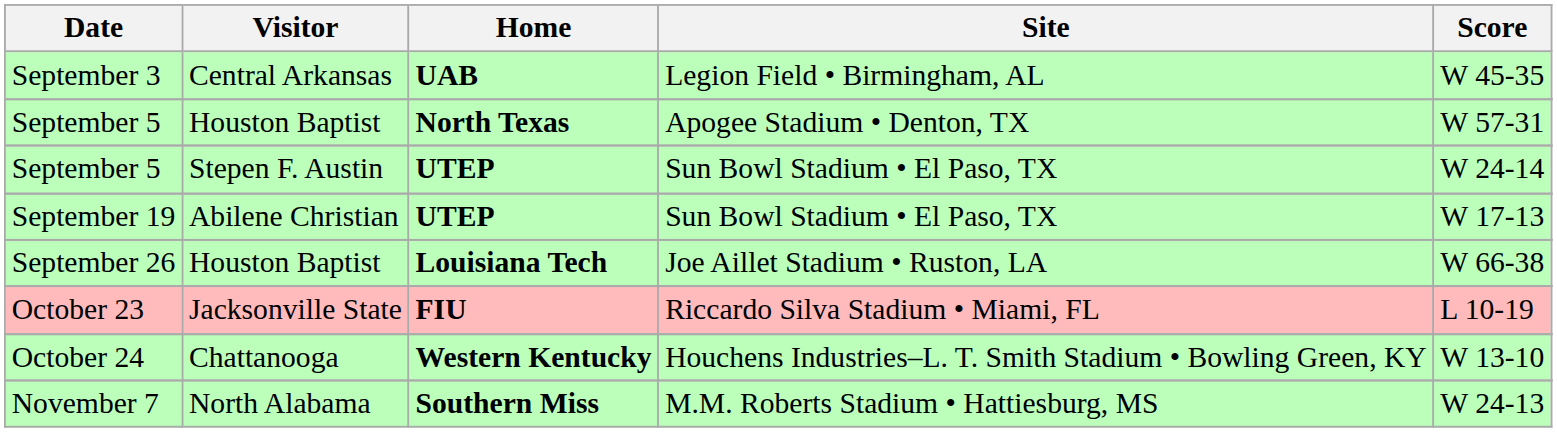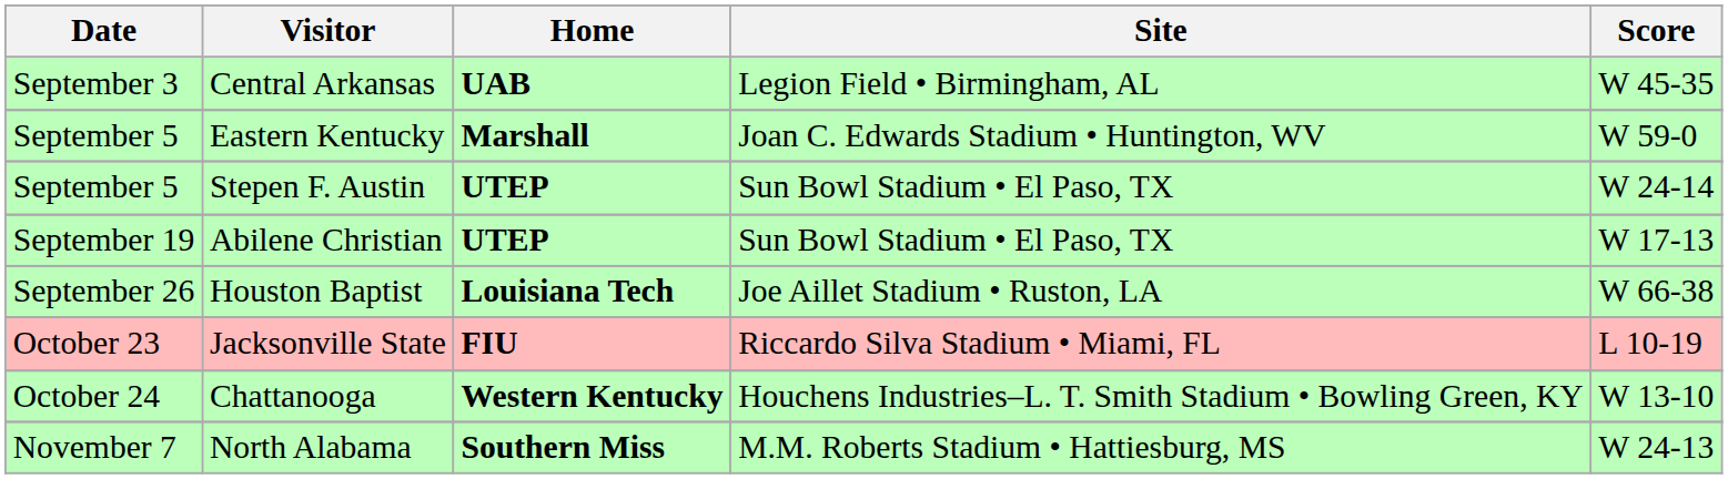 <table class="wikitable">
 <tr>
 <th>Date</th>
 <th>Visitor</th>
 <th>Home</th>
 <th>Site</th>
 <th>Score</th>
 </tr>
 <tr style="background:#bfb;">
 <td>September 3</td>
 <td>Central Arkansas</td>
 <td><strong>UAB</strong></td>
 <td>Legion Field • Birmingham, AL</td>
 <td>W 45-35</td>
 </tr>
 <tr>
 </tr>
-<tr>
-</tr>
 <tr style="background:#bfb;">
 <td>September 5</td>
-<td>Houston Baptist</td>
-<td><strong>North Texas</strong></td>
-<td>Apogee Stadium • Denton, TX</td>
-<td>W 57-31</td>
+<td>Eastern Kentucky</td>
+<td><strong>Marshall</strong></td>
+<td>Joan C. Edwards Stadium • Huntington, WV</td>
+<td>W 59-0</td>
+</tr>
+<tr>
 </tr>
 <tr>
 </tr>
 <tr style="background:#bfb;">
 <td>September 5</td>
 <td>Stepen F. Austin</td>
 <td><strong>UTEP</strong></td>
 <td>Sun Bowl Stadium • El Paso, TX</td>
 <td>W 24-14</td>
 </tr>
 <tr>
 </tr>
 <tr style="background:#bfb;">
 <td>September 19</td>
 <td>Abilene Christian</td>
 <td><strong>UTEP</strong></td>
 <td>Sun Bowl Stadium • El Paso, TX</td>
 <td>W 17-13</td>
 </tr>
 <tr>
 </tr>
 <tr style="background:#bfb;">
 <td>September 26</td>
 <td>Houston Baptist</td>
 <td><strong>Louisiana Tech</strong></td>
 <td>Joe Aillet Stadium • Ruston, LA</td>
 <td>W 66-38</td>
 </tr>
 <tr>
 </tr>
 <tr style="background:#fbb;">
 <td>October 23</td>
 <td>Jacksonville State</td>
 <td><strong>FIU</strong></td>
 <td>Riccardo Silva Stadium • Miami, FL</td>
 <td>L 10-19</td>
 </tr>
 <tr>
 </tr>
 <tr style="background:#bfb;">
 <td>October 24</td>
 <td>Chattanooga</td>
 <td><strong>Western Kentucky</strong></td>
 <td>Houchens Industries–L. T. Smith Stadium • Bowling Green, KY</td>
 <td>W 13-10</td>
 </tr>
 <tr>
 </tr>
 <tr style="background:#bfb;">
 <td>November 7</td>
 <td>North Alabama</td>
 <td><strong>Southern Miss</strong></td>
 <td>M.M. Roberts Stadium • Hattiesburg, MS</td>
 <td>W 24-13</td>
 </tr>
 </table>
